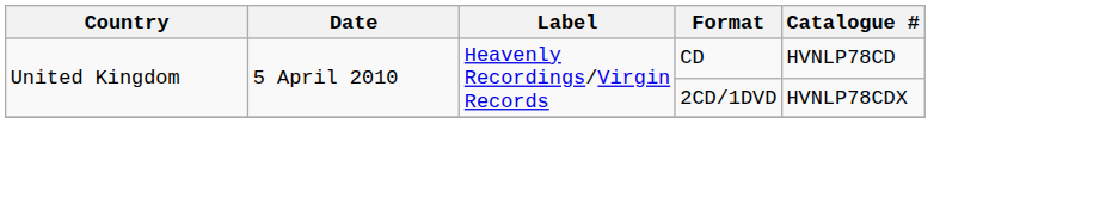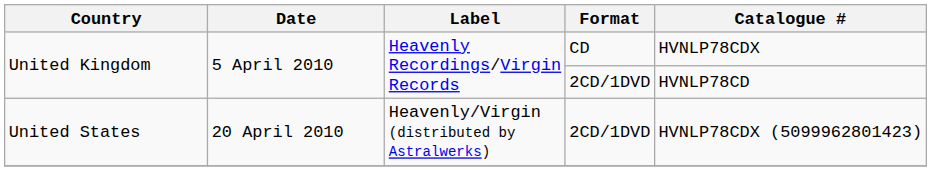 <table class="wikitable">
 <tr>
 <th width="150px">Country</th>
 <th width="130px">Date</th>
 <th width="120px">Label</th>
 <th>Format</th>
 <th>Catalogue #</th>
 </tr>
 <tr>
 <td rowspan="2">United Kingdom</td>
 <td rowspan="2">5 April 2010</td>
 <td rowspan="2"><a href='#'>Heavenly Recordings</a>/<a href='#'>Virgin Records</a></td>
 <td>CD</td>
+<td>HVNLP78CDX</td>
+</tr>
+<tr>
+<td>2CD/1DVD</td>
 <td>HVNLP78CD</td>
 </tr>
 <tr>
+<td>United States</td>
+<td>20 April 2010</td>
+<td>Heavenly/Virgin <small>(distributed by <a href='#'>Astralwerks</a>)</small></td>
 <td>2CD/1DVD</td>
-<td>HVNLP78CDX</td>
+<td>HVNLP78CDX (5099962801423)</td>
 </tr>
 <tr>
 </tr>
 </table>
